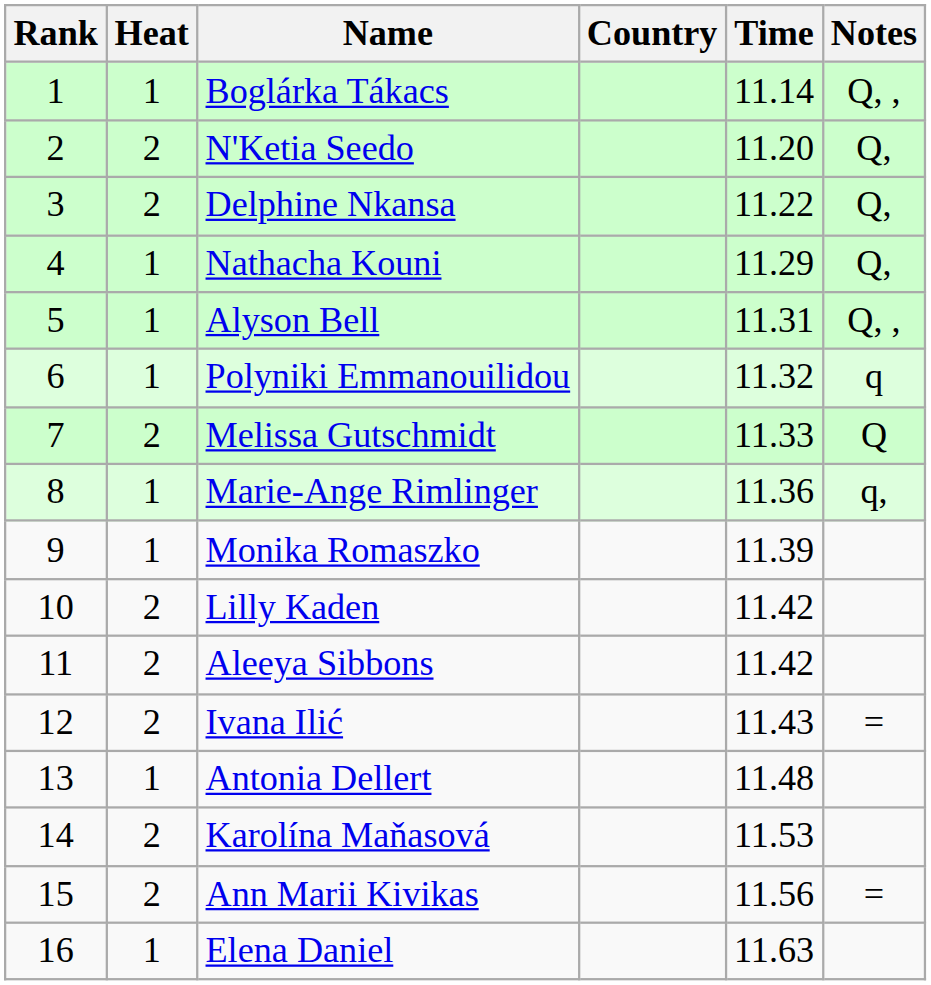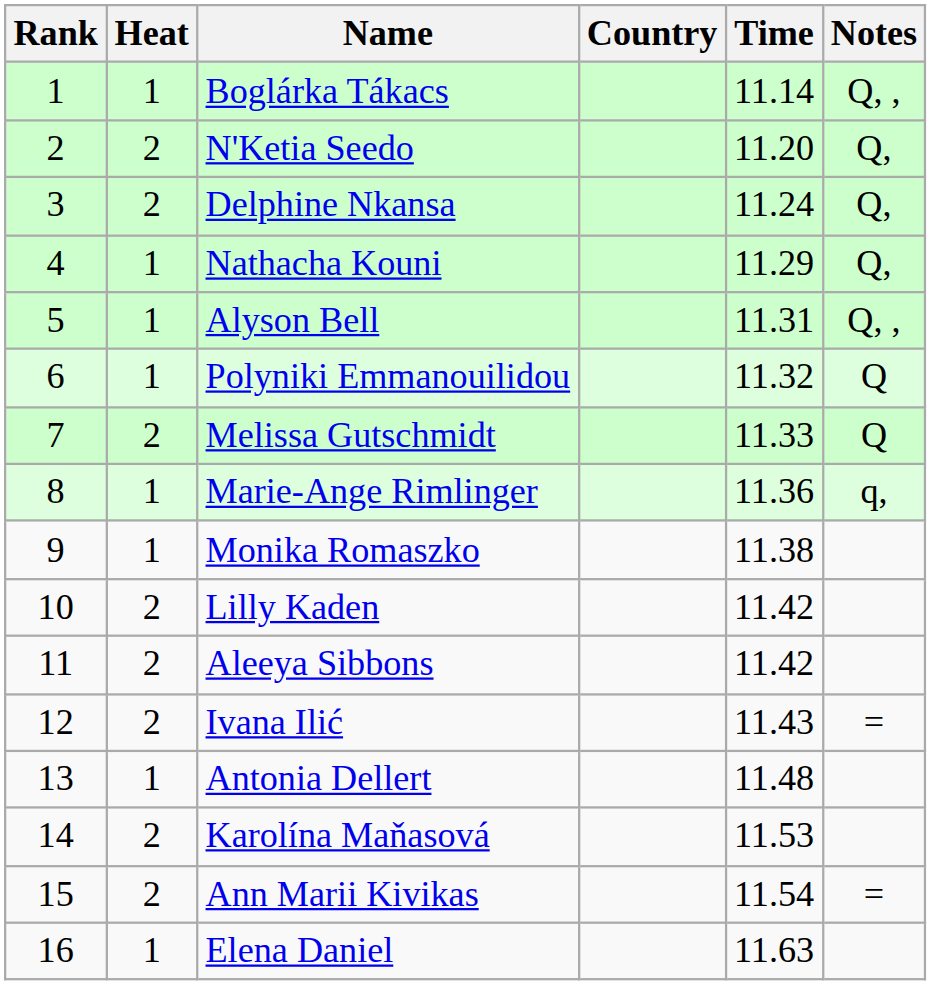 <table class="wikitable sortable" style="text-align:center">
 <tr>
 <th>Rank</th>
 <th>Heat</th>
 <th>Name</th>
 <th>Country</th>
 <th>Time</th>
 <th>Notes</th>
 </tr>
 <tr bgcolor=ccffcc>
 <td>1</td>
 <td>1</td>
 <td align=left><a href='#'>Boglárka Tákacs</a></td>
 <td align=left></td>
 <td>11.14</td>
 <td>Q, , </td>
 </tr>
 <tr bgcolor=ccffcc>
 <td>2</td>
 <td>2</td>
 <td align=left><a href='#'>N'Ketia Seedo</a></td>
 <td align=left></td>
 <td>11.20</td>
 <td>Q, </td>
 </tr>
 <tr bgcolor=ccffcc>
 <td>3</td>
 <td>2</td>
 <td align=left><a href='#'>Delphine Nkansa</a></td>
 <td align=left></td>
-<td>11.22</td>
+<td>11.24</td>
 <td>Q, </td>
 </tr>
 <tr bgcolor=ccffcc>
 <td>4</td>
 <td>1</td>
 <td align=left><a href='#'>Nathacha Kouni</a></td>
 <td align=left></td>
 <td>11.29</td>
 <td>Q, </td>
 </tr>
 <tr bgcolor=ccffcc>
 <td>5</td>
 <td>1</td>
 <td align=left><a href='#'>Alyson Bell</a></td>
 <td align=left></td>
 <td>11.31</td>
 <td>Q, , </td>
 </tr>
 <tr bgcolor=ddffdd>
 <td>6</td>
 <td>1</td>
 <td align=left><a href='#'>Polyniki Emmanouilidou</a></td>
 <td align=left></td>
 <td>11.32</td>
-<td>q</td>
+<td>Q</td>
 </tr>
 <tr bgcolor=ccffcc>
 <td>7</td>
 <td>2</td>
 <td align=left><a href='#'>Melissa Gutschmidt</a></td>
 <td align=left></td>
 <td>11.33</td>
 <td>Q</td>
 </tr>
 <tr bgcolor=ddffdd>
 <td>8</td>
 <td>1</td>
 <td align=left><a href='#'>Marie-Ange Rimlinger</a></td>
 <td align=left></td>
 <td>11.36</td>
 <td>q, </td>
 </tr>
 <tr>
 <td>9</td>
 <td>1</td>
 <td align=left><a href='#'>Monika Romaszko</a></td>
 <td align=left></td>
-<td>11.39</td>
+<td>11.38</td>
 <td></td>
 </tr>
 <tr>
 <td>10</td>
 <td>2</td>
 <td align=left><a href='#'>Lilly Kaden</a></td>
 <td align=left></td>
 <td>11.42</td>
 <td></td>
 </tr>
 <tr>
 <td>11</td>
 <td>2</td>
 <td align=left><a href='#'>Aleeya Sibbons</a></td>
 <td align=left></td>
 <td>11.42</td>
 <td></td>
 </tr>
 <tr>
 <td>12</td>
 <td>2</td>
 <td align=left><a href='#'>Ivana Ilić</a></td>
 <td align=left></td>
 <td>11.43</td>
 <td>=</td>
 </tr>
 <tr>
 <td>13</td>
 <td>1</td>
 <td align=left><a href='#'>Antonia Dellert</a></td>
 <td align=left></td>
 <td>11.48</td>
 <td></td>
 </tr>
 <tr>
 <td>14</td>
 <td>2</td>
 <td align=left><a href='#'>Karolína Maňasová</a></td>
 <td align=left></td>
 <td>11.53</td>
 <td></td>
 </tr>
 <tr>
 <td>15</td>
 <td>2</td>
 <td align=left><a href='#'>Ann Marii Kivikas</a></td>
 <td align=left></td>
-<td>11.56</td>
+<td>11.54</td>
 <td>=</td>
 </tr>
 <tr>
 <td>16</td>
 <td>1</td>
 <td align=left><a href='#'>Elena Daniel</a></td>
 <td align=left></td>
 <td>11.63</td>
 <td></td>
 </tr>
 </table>
